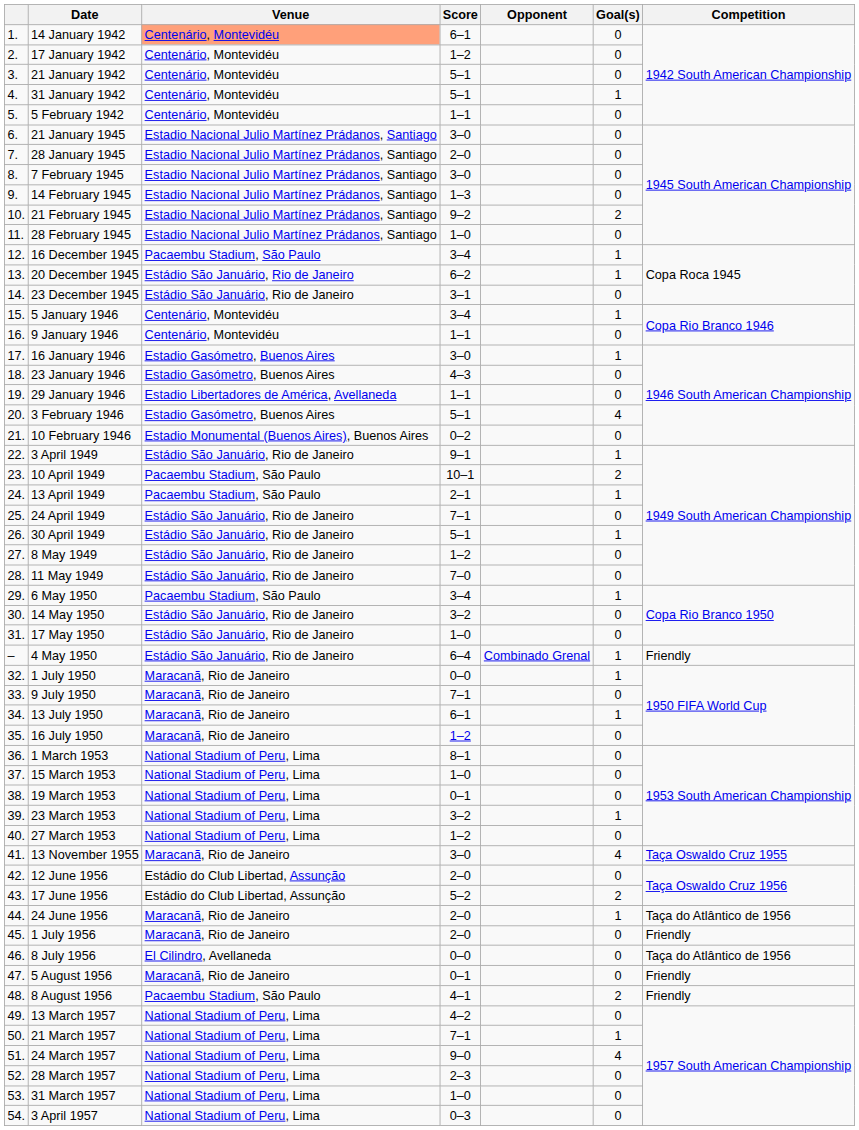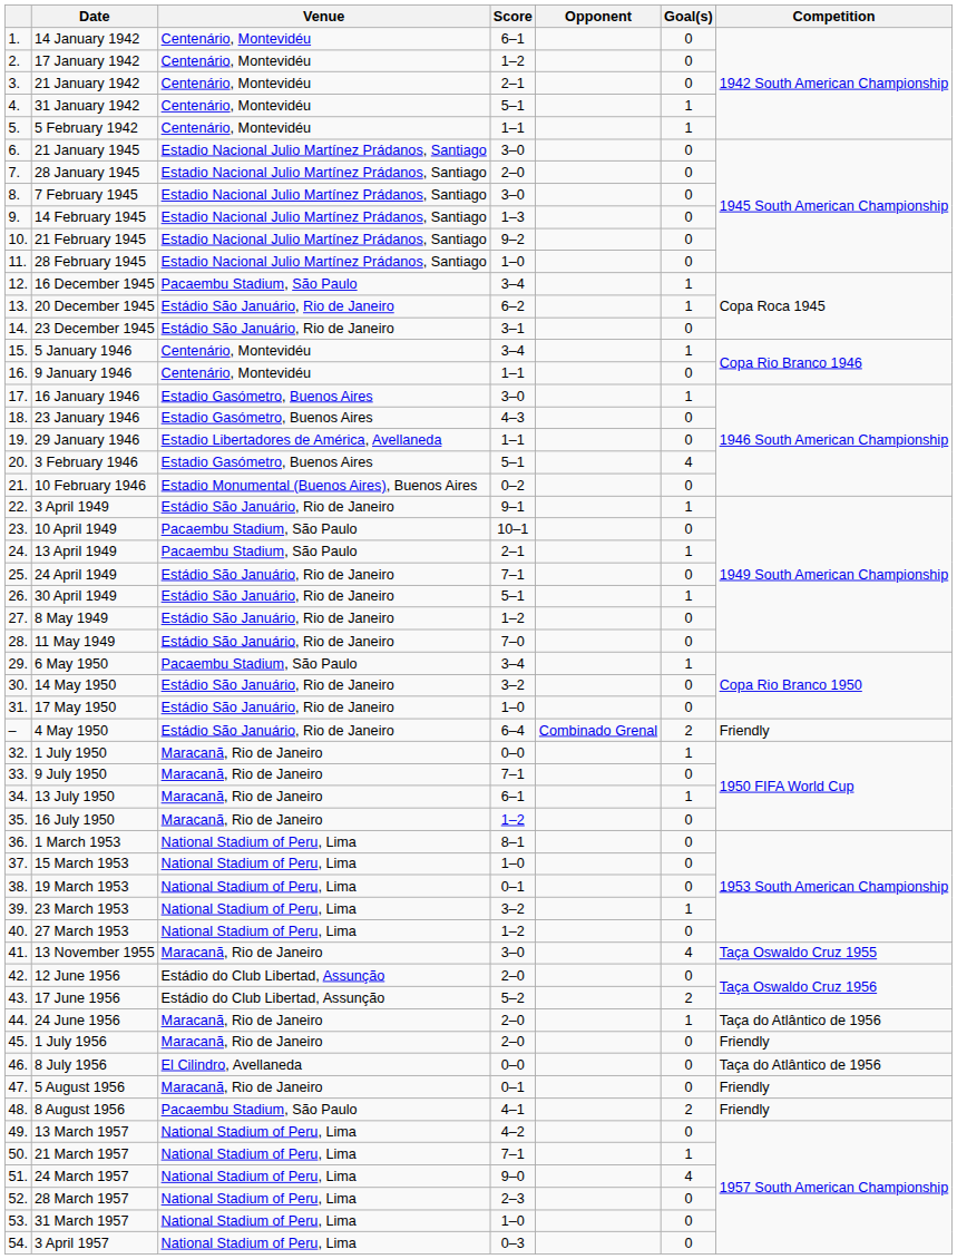 <table class="wikitable collapsible collapsed" style="font-size:90%">
 <tr>
 <th></th>
 <th>Date</th>
 <th>Venue</th>
 <th>Score</th>
 <th>Opponent</th>
 <th>Goal(s)</th>
 <th>Competition</th>
 </tr>
 <tr>
 <td>1.</td>
 <td>14 January 1942</td>
-<td style="background: lightsalmon;"><a href='#'>Centenário</a>, <a href='#'>Montevidéu</a></td>
+<td><a href='#'>Centenário</a>, <a href='#'>Montevidéu</a></td>
 <td align="center">6–1</td>
 <td></td>
 <td align="center">0</td>
 <td rowspan="5"><a href='#'>1942 South American Championship</a></td>
 </tr>
 <tr>
 <td>2.</td>
 <td>17 January 1942</td>
 <td><a href='#'>Centenário</a>, Montevidéu</td>
 <td align="center">1–2</td>
 <td></td>
 <td align="center">0</td>
 </tr>
 <tr>
 <td>3.</td>
 <td>21 January 1942</td>
 <td><a href='#'>Centenário</a>, Montevidéu</td>
-<td align="center">5–1</td>
+<td align="center">2–1</td>
 <td></td>
 <td align="center">0</td>
 </tr>
 <tr>
 <td>4.</td>
 <td>31 January 1942</td>
 <td><a href='#'>Centenário</a>, Montevidéu</td>
 <td align="center">5–1</td>
 <td></td>
 <td align="center">1</td>
 </tr>
 <tr>
 <td>5.</td>
 <td>5 February 1942</td>
 <td><a href='#'>Centenário</a>, Montevidéu</td>
 <td align="center">1–1</td>
 <td></td>
-<td align="center">0</td>
+<td align="center">1</td>
 </tr>
 <tr>
 <td>6.</td>
 <td>21 January 1945</td>
 <td><a href='#'>Estadio Nacional Julio Martínez Prádanos</a>, <a href='#'>Santiago</a></td>
 <td align="center">3–0</td>
 <td></td>
 <td align="center">0</td>
 <td rowspan="6"><a href='#'>1945 South American Championship</a></td>
 </tr>
 <tr>
 <td>7.</td>
 <td>28 January 1945</td>
 <td><a href='#'>Estadio Nacional Julio Martínez Prádanos</a>, Santiago</td>
 <td align="center">2–0</td>
 <td></td>
 <td align="center">0</td>
 </tr>
 <tr>
 <td>8.</td>
 <td>7 February 1945</td>
 <td><a href='#'>Estadio Nacional Julio Martínez Prádanos</a>, Santiago</td>
 <td align="center">3–0</td>
 <td></td>
 <td align="center">0</td>
 </tr>
 <tr>
 <td>9.</td>
 <td>14 February 1945</td>
 <td><a href='#'>Estadio Nacional Julio Martínez Prádanos</a>, Santiago</td>
 <td align="center">1–3</td>
 <td></td>
 <td align="center">0</td>
 </tr>
 <tr>
 <td>10.</td>
 <td>21 February 1945</td>
 <td><a href='#'>Estadio Nacional Julio Martínez Prádanos</a>, Santiago</td>
 <td align="center">9–2</td>
 <td></td>
-<td align="center">2</td>
+<td align="center">0</td>
 </tr>
 <tr>
 <td>11.</td>
 <td>28 February 1945</td>
 <td><a href='#'>Estadio Nacional Julio Martínez Prádanos</a>, Santiago</td>
 <td align="center">1–0</td>
 <td></td>
 <td align="center">0</td>
 </tr>
 <tr>
 <td>12.</td>
 <td>16 December 1945</td>
 <td><a href='#'>Pacaembu Stadium</a>, <a href='#'>São Paulo</a></td>
 <td align="center">3–4</td>
 <td></td>
 <td align="center">1</td>
 <td rowspan="3">Copa Roca 1945</td>
 </tr>
 <tr>
 <td>13.</td>
 <td>20 December 1945</td>
 <td><a href='#'>Estádio São Januário</a>, <a href='#'>Rio de Janeiro</a></td>
 <td align="center">6–2</td>
 <td></td>
 <td align="center">1</td>
 </tr>
 <tr>
 <td>14.</td>
 <td>23 December 1945</td>
 <td><a href='#'>Estádio São Januário</a>, Rio de Janeiro</td>
 <td align="center">3–1</td>
 <td></td>
 <td align="center">0</td>
 </tr>
 <tr>
 <td>15.</td>
 <td>5 January 1946</td>
 <td><a href='#'>Centenário</a>, Montevidéu</td>
 <td align="center">3–4</td>
 <td></td>
 <td align="center">1</td>
 <td rowspan="2"><a href='#'>Copa Rio Branco 1946</a></td>
 </tr>
 <tr>
 <td>16.</td>
 <td>9 January 1946</td>
 <td><a href='#'>Centenário</a>, Montevidéu</td>
 <td align="center">1–1</td>
 <td></td>
 <td align="center">0</td>
 </tr>
 <tr>
 <td>17.</td>
 <td>16 January 1946</td>
 <td><a href='#'>Estadio Gasómetro</a>, <a href='#'>Buenos Aires</a></td>
 <td align="center">3–0</td>
 <td></td>
 <td align="center">1</td>
 <td rowspan="5"><a href='#'>1946 South American Championship</a></td>
 </tr>
 <tr>
 <td>18.</td>
 <td>23 January 1946</td>
 <td><a href='#'>Estadio Gasómetro</a>, Buenos Aires</td>
 <td align="center">4–3</td>
 <td></td>
 <td align="center">0</td>
 </tr>
 <tr>
 <td>19.</td>
 <td>29 January 1946</td>
 <td><a href='#'>Estadio Libertadores de América</a>, <a href='#'>Avellaneda</a></td>
 <td align="center">1–1</td>
 <td></td>
 <td align="center">0</td>
 </tr>
 <tr>
 <td>20.</td>
 <td>3 February 1946</td>
 <td><a href='#'>Estadio Gasómetro</a>, Buenos Aires</td>
 <td align="center">5–1</td>
 <td></td>
 <td align="center">4</td>
 </tr>
 <tr>
 <td>21.</td>
 <td>10 February 1946</td>
 <td><a href='#'>Estadio Monumental (Buenos Aires)</a>, Buenos Aires</td>
 <td align="center">0–2</td>
 <td></td>
 <td align="center">0</td>
 </tr>
 <tr>
 <td>22.</td>
 <td>3 April 1949</td>
 <td><a href='#'>Estádio São Januário</a>, Rio de Janeiro</td>
 <td align="center">9–1</td>
 <td></td>
 <td align="center">1</td>
 <td rowspan="7"><a href='#'>1949 South American Championship</a></td>
 </tr>
 <tr>
 <td>23.</td>
 <td>10 April 1949</td>
 <td><a href='#'>Pacaembu Stadium</a>, São Paulo</td>
 <td align="center">10–1</td>
 <td></td>
-<td align="center">2</td>
+<td align="center">0</td>
 </tr>
 <tr>
 <td>24.</td>
 <td>13 April 1949</td>
 <td><a href='#'>Pacaembu Stadium</a>, São Paulo</td>
 <td align="center">2–1</td>
 <td></td>
 <td align="center">1</td>
 </tr>
 <tr>
 <td>25.</td>
 <td>24 April 1949</td>
 <td><a href='#'>Estádio São Januário</a>, Rio de Janeiro</td>
 <td align="center">7–1</td>
 <td></td>
 <td align="center">0</td>
 </tr>
 <tr>
 <td>26.</td>
 <td>30 April 1949</td>
 <td><a href='#'>Estádio São Januário</a>, Rio de Janeiro</td>
 <td align="center">5–1</td>
 <td></td>
 <td align="center">1</td>
 </tr>
 <tr>
 <td>27.</td>
 <td>8 May 1949</td>
 <td><a href='#'>Estádio São Januário</a>, Rio de Janeiro</td>
 <td align="center">1–2</td>
 <td></td>
 <td align="center">0</td>
 </tr>
 <tr>
 <td>28.</td>
 <td>11 May 1949</td>
 <td><a href='#'>Estádio São Januário</a>, Rio de Janeiro</td>
 <td align="center">7–0</td>
 <td></td>
 <td align="center">0</td>
 </tr>
 <tr>
 <td>29.</td>
 <td>6 May 1950</td>
 <td><a href='#'>Pacaembu Stadium</a>, São Paulo</td>
 <td align="center">3–4</td>
 <td></td>
 <td align="center">1</td>
 <td rowspan="3"><a href='#'>Copa Rio Branco 1950</a></td>
 </tr>
 <tr>
 <td>30.</td>
 <td>14 May 1950</td>
 <td><a href='#'>Estádio São Januário</a>, Rio de Janeiro</td>
 <td align="center">3–2</td>
 <td></td>
 <td align="center">0</td>
 </tr>
 <tr>
 <td>31.</td>
 <td>17 May 1950</td>
 <td><a href='#'>Estádio São Januário</a>, Rio de Janeiro</td>
 <td align="center">1–0</td>
 <td></td>
 <td align="center">0</td>
 </tr>
 <tr>
 <td>–</td>
 <td>4 May 1950</td>
 <td><a href='#'>Estádio São Januário</a>, Rio de Janeiro</td>
 <td align="center">6–4</td>
 <td><a href='#'>Combinado Grenal</a></td>
-<td align="center">1</td>
+<td align="center">2</td>
 <td>Friendly</td>
 </tr>
 <tr>
 <td>32.</td>
 <td>1 July 1950</td>
 <td><a href='#'>Maracanã</a>, Rio de Janeiro</td>
 <td align="center">0–0</td>
 <td></td>
 <td align="center">1</td>
 <td rowspan="4"><a href='#'>1950 FIFA World Cup</a></td>
 </tr>
 <tr>
 <td>33.</td>
 <td>9 July 1950</td>
 <td><a href='#'>Maracanã</a>, Rio de Janeiro</td>
 <td align="center">7–1</td>
 <td></td>
 <td align="center">0</td>
 </tr>
 <tr>
 <td>34.</td>
 <td>13 July 1950</td>
 <td><a href='#'>Maracanã</a>, Rio de Janeiro</td>
 <td align="center">6–1</td>
 <td></td>
 <td align="center">1</td>
 </tr>
 <tr>
 <td>35.</td>
 <td>16 July 1950</td>
 <td><a href='#'>Maracanã</a>, Rio de Janeiro</td>
 <td align="center"><a href='#'>1–2</a></td>
 <td></td>
 <td align="center">0</td>
 </tr>
 <tr>
 <td>36.</td>
 <td>1 March 1953</td>
 <td><a href='#'>National Stadium of Peru</a>, Lima</td>
 <td align="center">8–1</td>
 <td></td>
 <td align="center">0</td>
 <td rowspan="5"><a href='#'>1953 South American Championship</a></td>
 </tr>
 <tr>
 <td>37.</td>
 <td>15 March 1953</td>
 <td><a href='#'>National Stadium of Peru</a>, Lima</td>
 <td align="center">1–0</td>
 <td></td>
 <td align="center">0</td>
 </tr>
 <tr>
 <td>38.</td>
 <td>19 March 1953</td>
 <td><a href='#'>National Stadium of Peru</a>, Lima</td>
 <td align="center">0–1</td>
 <td></td>
 <td align="center">0</td>
 </tr>
 <tr>
 <td>39.</td>
 <td>23 March 1953</td>
 <td><a href='#'>National Stadium of Peru</a>, Lima</td>
 <td align="center">3–2</td>
 <td></td>
 <td align="center">1</td>
 </tr>
 <tr>
 <td>40.</td>
 <td>27 March 1953</td>
 <td><a href='#'>National Stadium of Peru</a>, Lima</td>
 <td align="center">1–2</td>
 <td></td>
 <td align="center">0</td>
 </tr>
 <tr>
 <td>41.</td>
 <td>13 November 1955</td>
 <td><a href='#'>Maracanã</a>, Rio de Janeiro</td>
 <td align="center">3–0</td>
 <td></td>
 <td align="center">4</td>
 <td><a href='#'>Taça Oswaldo Cruz 1955</a></td>
 </tr>
 <tr>
 <td>42.</td>
 <td>12 June 1956</td>
 <td>Estádio do Club Libertad, <a href='#'>Assunção</a></td>
 <td align="center">2–0</td>
 <td></td>
 <td align="center">0</td>
 <td rowspan="2"><a href='#'>Taça Oswaldo Cruz 1956</a></td>
 </tr>
 <tr>
 <td>43.</td>
 <td>17 June 1956</td>
 <td>Estádio do Club Libertad, Assunção</td>
 <td align="center">5–2</td>
 <td></td>
 <td align="center">2</td>
 </tr>
 <tr>
 <td>44.</td>
 <td>24 June 1956</td>
 <td><a href='#'>Maracanã</a>, Rio de Janeiro</td>
 <td align="center">2–0</td>
 <td></td>
 <td align="center">1</td>
 <td>Taça do Atlântico de 1956</td>
 </tr>
 <tr>
 <td>45.</td>
 <td>1 July 1956</td>
 <td><a href='#'>Maracanã</a>, Rio de Janeiro</td>
 <td align="center">2–0</td>
 <td></td>
 <td align="center">0</td>
 <td>Friendly</td>
 </tr>
 <tr>
 <td>46.</td>
 <td>8 July 1956</td>
 <td><a href='#'>El Cilindro</a>, Avellaneda</td>
 <td align="center">0–0</td>
 <td></td>
 <td align="center">0</td>
 <td>Taça do Atlântico de 1956</td>
 </tr>
 <tr>
 <td>47.</td>
 <td>5 August 1956</td>
 <td><a href='#'>Maracanã</a>, Rio de Janeiro</td>
 <td align="center">0–1</td>
 <td></td>
 <td align="center">0</td>
 <td>Friendly</td>
 </tr>
 <tr>
 <td>48.</td>
 <td>8 August 1956</td>
 <td><a href='#'>Pacaembu Stadium</a>, São Paulo</td>
 <td align="center">4–1</td>
 <td></td>
 <td align="center">2</td>
 <td>Friendly</td>
 </tr>
 <tr>
 <td>49.</td>
 <td>13 March 1957</td>
 <td><a href='#'>National Stadium of Peru</a>, Lima</td>
 <td align="center">4–2</td>
 <td></td>
 <td align="center">0</td>
 <td rowspan="6"><a href='#'>1957 South American Championship</a></td>
 </tr>
 <tr>
 <td>50.</td>
 <td>21 March 1957</td>
 <td><a href='#'>National Stadium of Peru</a>, Lima</td>
 <td align="center">7–1</td>
 <td></td>
 <td align="center">1</td>
 </tr>
 <tr>
 <td>51.</td>
 <td>24 March 1957</td>
 <td><a href='#'>National Stadium of Peru</a>, Lima</td>
 <td align="center">9–0</td>
 <td></td>
 <td align="center">4</td>
 </tr>
 <tr>
 <td>52.</td>
 <td>28 March 1957</td>
 <td><a href='#'>National Stadium of Peru</a>, Lima</td>
 <td align="center">2–3</td>
 <td></td>
 <td align="center">0</td>
 </tr>
 <tr>
 <td>53.</td>
 <td>31 March 1957</td>
 <td><a href='#'>National Stadium of Peru</a>, Lima</td>
 <td align="center">1–0</td>
 <td></td>
 <td align="center">0</td>
 </tr>
 <tr>
 <td>54.</td>
 <td>3 April 1957</td>
 <td><a href='#'>National Stadium of Peru</a>, Lima</td>
 <td align="center">0–3</td>
 <td></td>
 <td align="center">0</td>
 </tr>
 </table>
